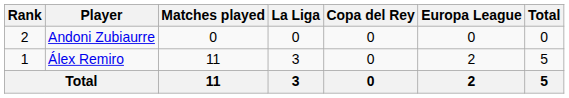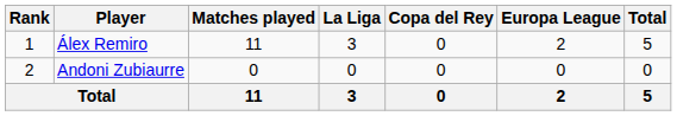 <table class="wikitable sortable" style="text-align: center;">
 <tr>
 <th>Rank</th>
 <th>Player</th>
 <th>Matches played</th>
 <th>La Liga</th>
 <th>Copa del Rey</th>
 <th>Europa League</th>
 <th>Total</th>
 </tr>
 <tr>
+<td align=center>1</td>
+<td align=left> <a href='#'>Álex Remiro</a></td>
+<td>11</td>
+<td>3</td>
+<td>0</td>
+<td>2</td>
+<td>5</td>
+</tr>
+<tr>
 <td align=center>2</td>
 <td align=left> <a href='#'>Andoni Zubiaurre</a></td>
 <td>0</td>
 <td>0</td>
 <td>0</td>
 <td>0</td>
 <td>0</td>
-</tr>
-<tr>
-<td align=center>1</td>
-<td align=left> <a href='#'>Álex Remiro</a></td>
-<td>11</td>
-<td>3</td>
-<td>0</td>
-<td>2</td>
-<td>5</td>
 </tr>
 <tr>
 <th colspan=2>Total</th>
 <th>11</th>
 <th>3</th>
 <th>0</th>
 <th>2</th>
 <th>5</th>
 </tr>
 </table>
